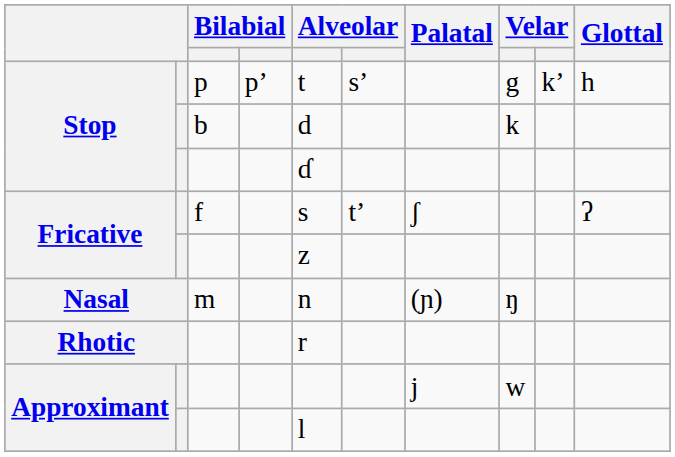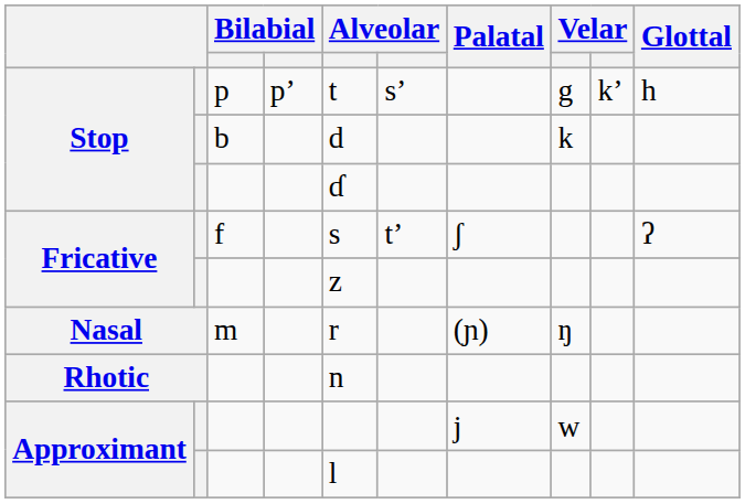 <table class="wikitable">
 <tr>
 <th colspan="2" rowspan="2"></th>
 <th colspan="2"><a href='#'>Bilabial</a></th>
 <th colspan="2"><a href='#'>Alveolar</a></th>
 <th rowspan="2"><a href='#'>Palatal</a></th>
 <th colspan="2"><a href='#'>Velar</a></th>
 <th rowspan="2"><a href='#'>Glottal</a></th>
 </tr>
 <tr>
 <th></th>
 <th></th>
 <th></th>
 <th></th>
 <th></th>
 <th></th>
 </tr>
 <tr>
 <th rowspan="3"><a href='#'>Stop</a></th>
 <th></th>
 <td>p</td>
 <td>p’</td>
 <td>t</td>
 <td>s’</td>
 <td></td>
 <td>g</td>
 <td>k’</td>
 <td>h</td>
 </tr>
 <tr>
 <th></th>
 <td>b</td>
 <td></td>
 <td>d</td>
 <td></td>
 <td></td>
 <td>k</td>
 <td></td>
 <td></td>
 </tr>
 <tr>
 <th></th>
 <td></td>
 <td></td>
 <td>ɗ</td>
 <td></td>
 <td></td>
 <td></td>
 <td></td>
 <td></td>
 </tr>
 <tr>
 <th rowspan="2"><a href='#'>Fricative</a></th>
 <th></th>
 <td>f</td>
 <td></td>
 <td>s</td>
 <td>t’</td>
 <td>ʃ</td>
 <td></td>
 <td></td>
 <td>ʔ</td>
 </tr>
 <tr>
 <th></th>
 <td></td>
 <td></td>
 <td>z</td>
 <td></td>
 <td></td>
 <td></td>
 <td></td>
 <td></td>
 </tr>
 <tr>
 <th colspan="2"><a href='#'>Nasal</a></th>
 <td>m</td>
 <td></td>
-<td>n</td>
+<td>r</td>
 <td></td>
 <td>(ɲ)</td>
 <td>ŋ</td>
 <td></td>
 <td></td>
 </tr>
 <tr>
 <th colspan="2"><a href='#'>Rhotic</a></th>
 <td></td>
 <td></td>
-<td>r</td>
+<td>n</td>
 <td></td>
 <td></td>
 <td></td>
 <td></td>
 <td></td>
 </tr>
 <tr>
 <th rowspan="2"><a href='#'>Approximant</a></th>
 <th></th>
 <td></td>
 <td></td>
 <td></td>
 <td></td>
 <td>j</td>
 <td>w</td>
 <td></td>
 <td></td>
 </tr>
 <tr>
 <th></th>
 <td></td>
 <td></td>
 <td>l</td>
 <td></td>
 <td></td>
 <td></td>
 <td></td>
 <td></td>
 </tr>
 </table>
